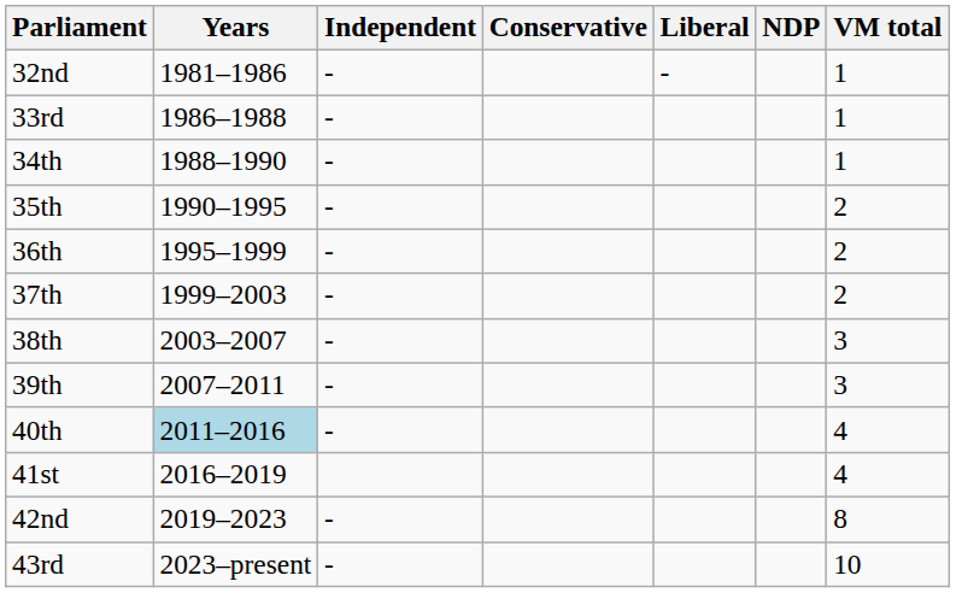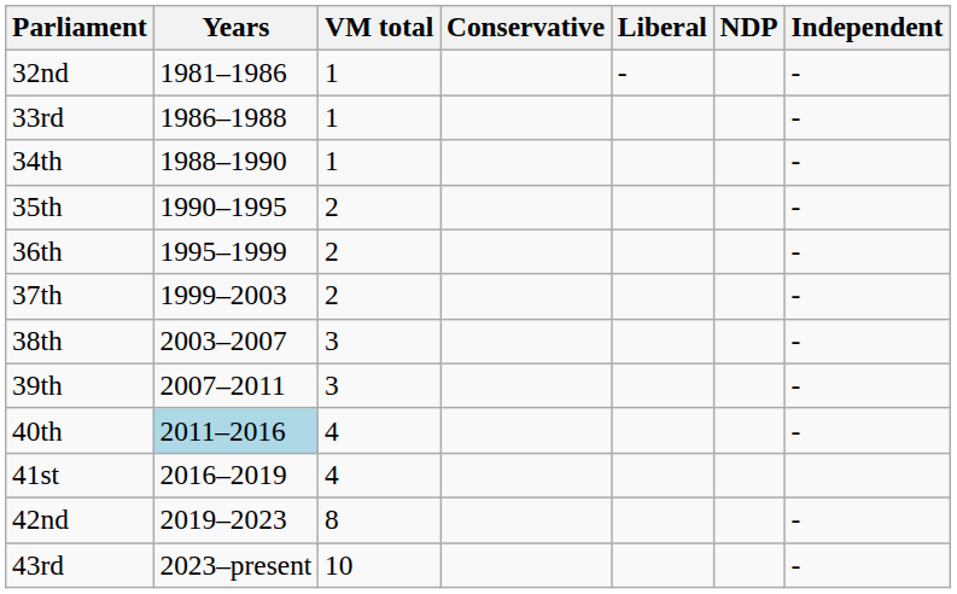 <table class="wikitable sortable">
 <tr>
 <th data-sort-type="number">Parliament</th>
 <th>Years</th>
-<th>Independent</th>
+<th>VM total</th>
 <th>Conservative</th>
 <th>Liberal</th>
 <th>NDP</th>
-<th>VM total</th>
+<th>Independent</th>
 </tr>
 <tr>
 <td>32nd</td>
 <td>1981–1986</td>
+<td>1</td>
+<td></td>
 <td>-</td>
 <td></td>
 <td>-</td>
-<td></td>
-<td>1</td>
 </tr>
 <tr>
 <td>33rd</td>
 <td>1986–1988</td>
-<td>-</td>
+<td>1</td>
 <td></td>
 <td></td>
 <td></td>
-<td>1</td>
+<td>-</td>
 </tr>
 <tr>
 <td>34th</td>
 <td>1988–1990</td>
-<td>-</td>
+<td>1</td>
 <td></td>
 <td></td>
 <td></td>
-<td>1</td>
+<td>-</td>
 </tr>
 <tr>
 <td>35th</td>
 <td>1990–1995</td>
-<td>-</td>
+<td>2</td>
 <td></td>
 <td></td>
 <td></td>
-<td>2</td>
+<td>-</td>
 </tr>
 <tr>
 <td>36th</td>
 <td>1995–1999</td>
-<td>-</td>
+<td>2</td>
 <td></td>
 <td></td>
 <td></td>
-<td>2</td>
+<td>-</td>
 </tr>
 <tr>
 <td>37th</td>
 <td>1999–2003</td>
-<td>-</td>
+<td>2</td>
 <td></td>
 <td></td>
 <td></td>
-<td>2</td>
+<td>-</td>
 </tr>
 <tr>
 <td>38th</td>
 <td>2003–2007</td>
-<td>-</td>
+<td>3</td>
 <td></td>
 <td></td>
 <td></td>
-<td>3</td>
+<td>-</td>
 </tr>
 <tr>
 <td>39th</td>
 <td>2007–2011</td>
-<td>-</td>
+<td>3</td>
 <td></td>
 <td></td>
 <td></td>
-<td>3</td>
+<td>-</td>
 </tr>
 <tr>
 <td>40th</td>
 <td style="background: lightblue;">2011–2016</td>
-<td>-</td>
+<td>4</td>
 <td></td>
 <td></td>
 <td></td>
-<td>4</td>
+<td>-</td>
 </tr>
 <tr>
 <td>41st</td>
 <td>2016–2019</td>
+<td>4</td>
 <td></td>
 <td></td>
 <td></td>
 <td></td>
-<td>4</td>
 </tr>
 <tr>
 <td>42nd</td>
 <td>2019–2023</td>
-<td>-</td>
+<td>8</td>
 <td></td>
 <td></td>
 <td></td>
-<td>8</td>
+<td>-</td>
 </tr>
 <tr>
 <td>43rd</td>
 <td>2023–present</td>
-<td>-</td>
+<td>10</td>
 <td></td>
 <td></td>
 <td></td>
-<td>10</td>
+<td>-</td>
 </tr>
 </table>
